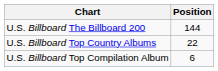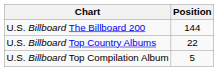 <table class="wikitable">
 <tr>
 <th align="left">Chart</th>
 <th align="left">Position</th>
 </tr>
 <tr>
 <td align="left">U.S. <em>Billboard</em> <a href='#'>The Billboard 200</a></td>
 <td style="text-align:center;">144</td>
 </tr>
 <tr>
 <td align="left">U.S. <em>Billboard</em> <a href='#'>Top Country Albums</a></td>
 <td style="text-align:center;">22</td>
 </tr>
 <tr>
 <td align="left">U.S. <em>Billboard</em> Top Compilation Album</td>
-<td style="text-align:center;">6</td>
+<td style="text-align:center;">5</td>
 </tr>
 </table>
